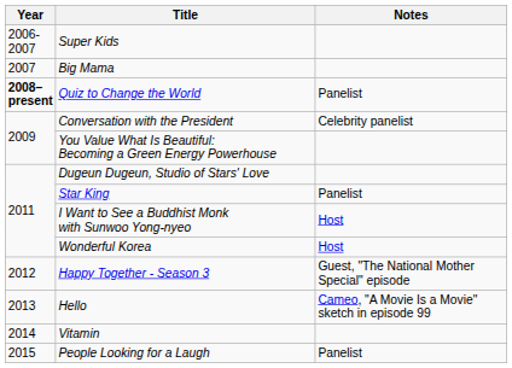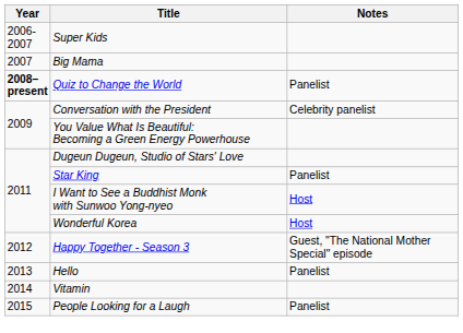 <table class="wikitable" style="width:650px">
 <tr>
 <th width=10>Year</th>
 <th>Title</th>
 <th>Notes</th>
 </tr>
 <tr>
 <td>2006-2007</td>
 <td><em>Super Kids</em></td>
 <td></td>
 </tr>
 <tr>
 <td>2007</td>
 <td><em>Big Mama</em></td>
 <td></td>
 </tr>
 <tr>
 <td><strong>2008–present</strong></td>
 <td><em><a href='#'>Quiz to Change the World</a></em></td>
 <td>Panelist</td>
 </tr>
 <tr>
 <td rowspan=2>2009</td>
 <td><em>Conversation with the President</em></td>
 <td>Celebrity panelist</td>
 </tr>
 <tr>
 <td><em>You Value What Is Beautiful: <br> Becoming a Green Energy Powerhouse</em></td>
 <td></td>
 </tr>
 <tr>
 <td rowspan=4>2011</td>
 <td><em>Dugeun Dugeun, Studio of Stars' Love</em></td>
 <td></td>
 </tr>
 <tr>
 <td><em><a href='#'>Star King</a></em></td>
 <td>Panelist</td>
 </tr>
 <tr>
 <td><em>I Want to See a Buddhist Monk <br> with Sunwoo Yong-nyeo</em></td>
 <td><a href='#'>Host</a></td>
 </tr>
 <tr>
 <td><em>Wonderful Korea</em></td>
 <td><a href='#'>Host</a></td>
 </tr>
 <tr>
 <td>2012</td>
 <td><em><a href='#'>Happy Together - Season 3</a></em></td>
 <td>Guest, "The National Mother <br> Special" episode</td>
 </tr>
 <tr>
 <td>2013</td>
 <td><em>Hello</em></td>
-<td><a href='#'>Cameo</a>, "A Movie Is a Movie" <br> sketch in episode 99</td>
+<td>Panelist</td>
 </tr>
 <tr>
 <td>2014</td>
 <td><em>Vitamin</em></td>
 <td></td>
 </tr>
 <tr>
 <td>2015</td>
 <td><em>People Looking for a Laugh</em></td>
 <td>Panelist</td>
 </tr>
 </table>
